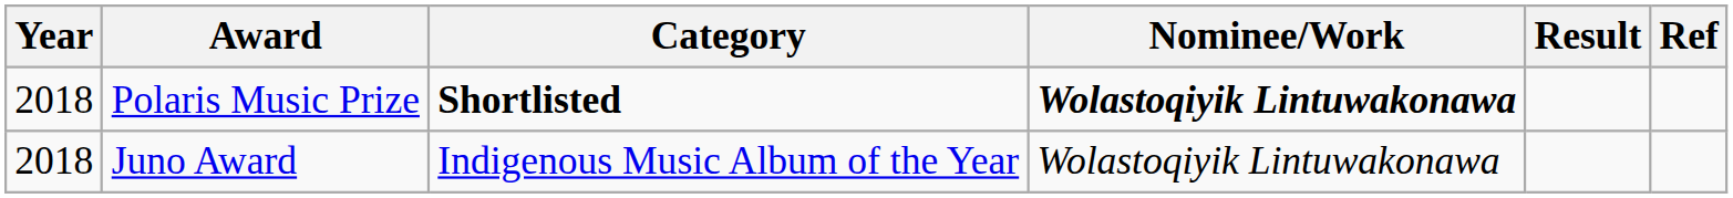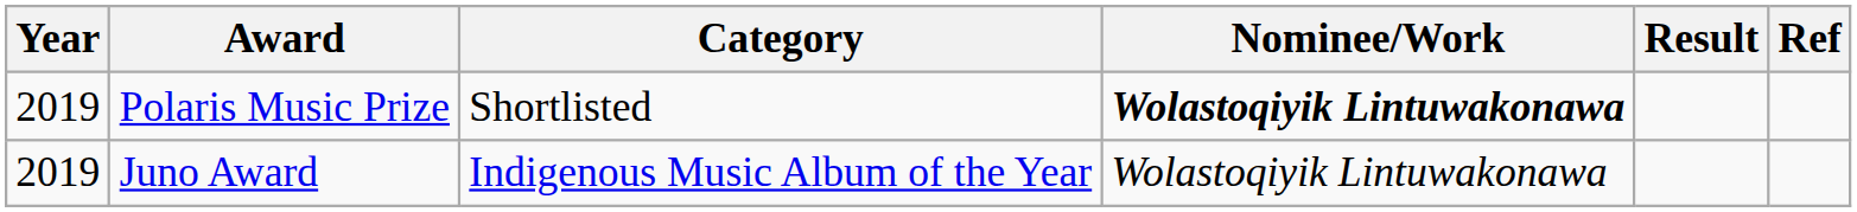 <table class="wikitable">
 <tr>
 <th>Year</th>
 <th>Award</th>
 <th>Category</th>
 <th>Nominee/Work</th>
 <th>Result</th>
 <th>Ref</th>
 </tr>
 <tr>
-<td>2018</td>
+<td>2019</td>
 <td><a href='#'>Polaris Music Prize</a></td>
-<td><strong>Shortlisted</strong></td>
+<td>Shortlisted</td>
 <td><strong><em>Wolastoqiyik Lintuwakonawa</em></strong></td>
 <td></td>
 <td></td>
 </tr>
 <tr>
-<td>2018</td>
+<td>2019</td>
 <td><a href='#'>Juno Award</a></td>
 <td><a href='#'>Indigenous Music Album of the Year</a></td>
 <td><em>Wolastoqiyik Lintuwakonawa</em></td>
 <td></td>
 <td></td>
 </tr>
 </table>
